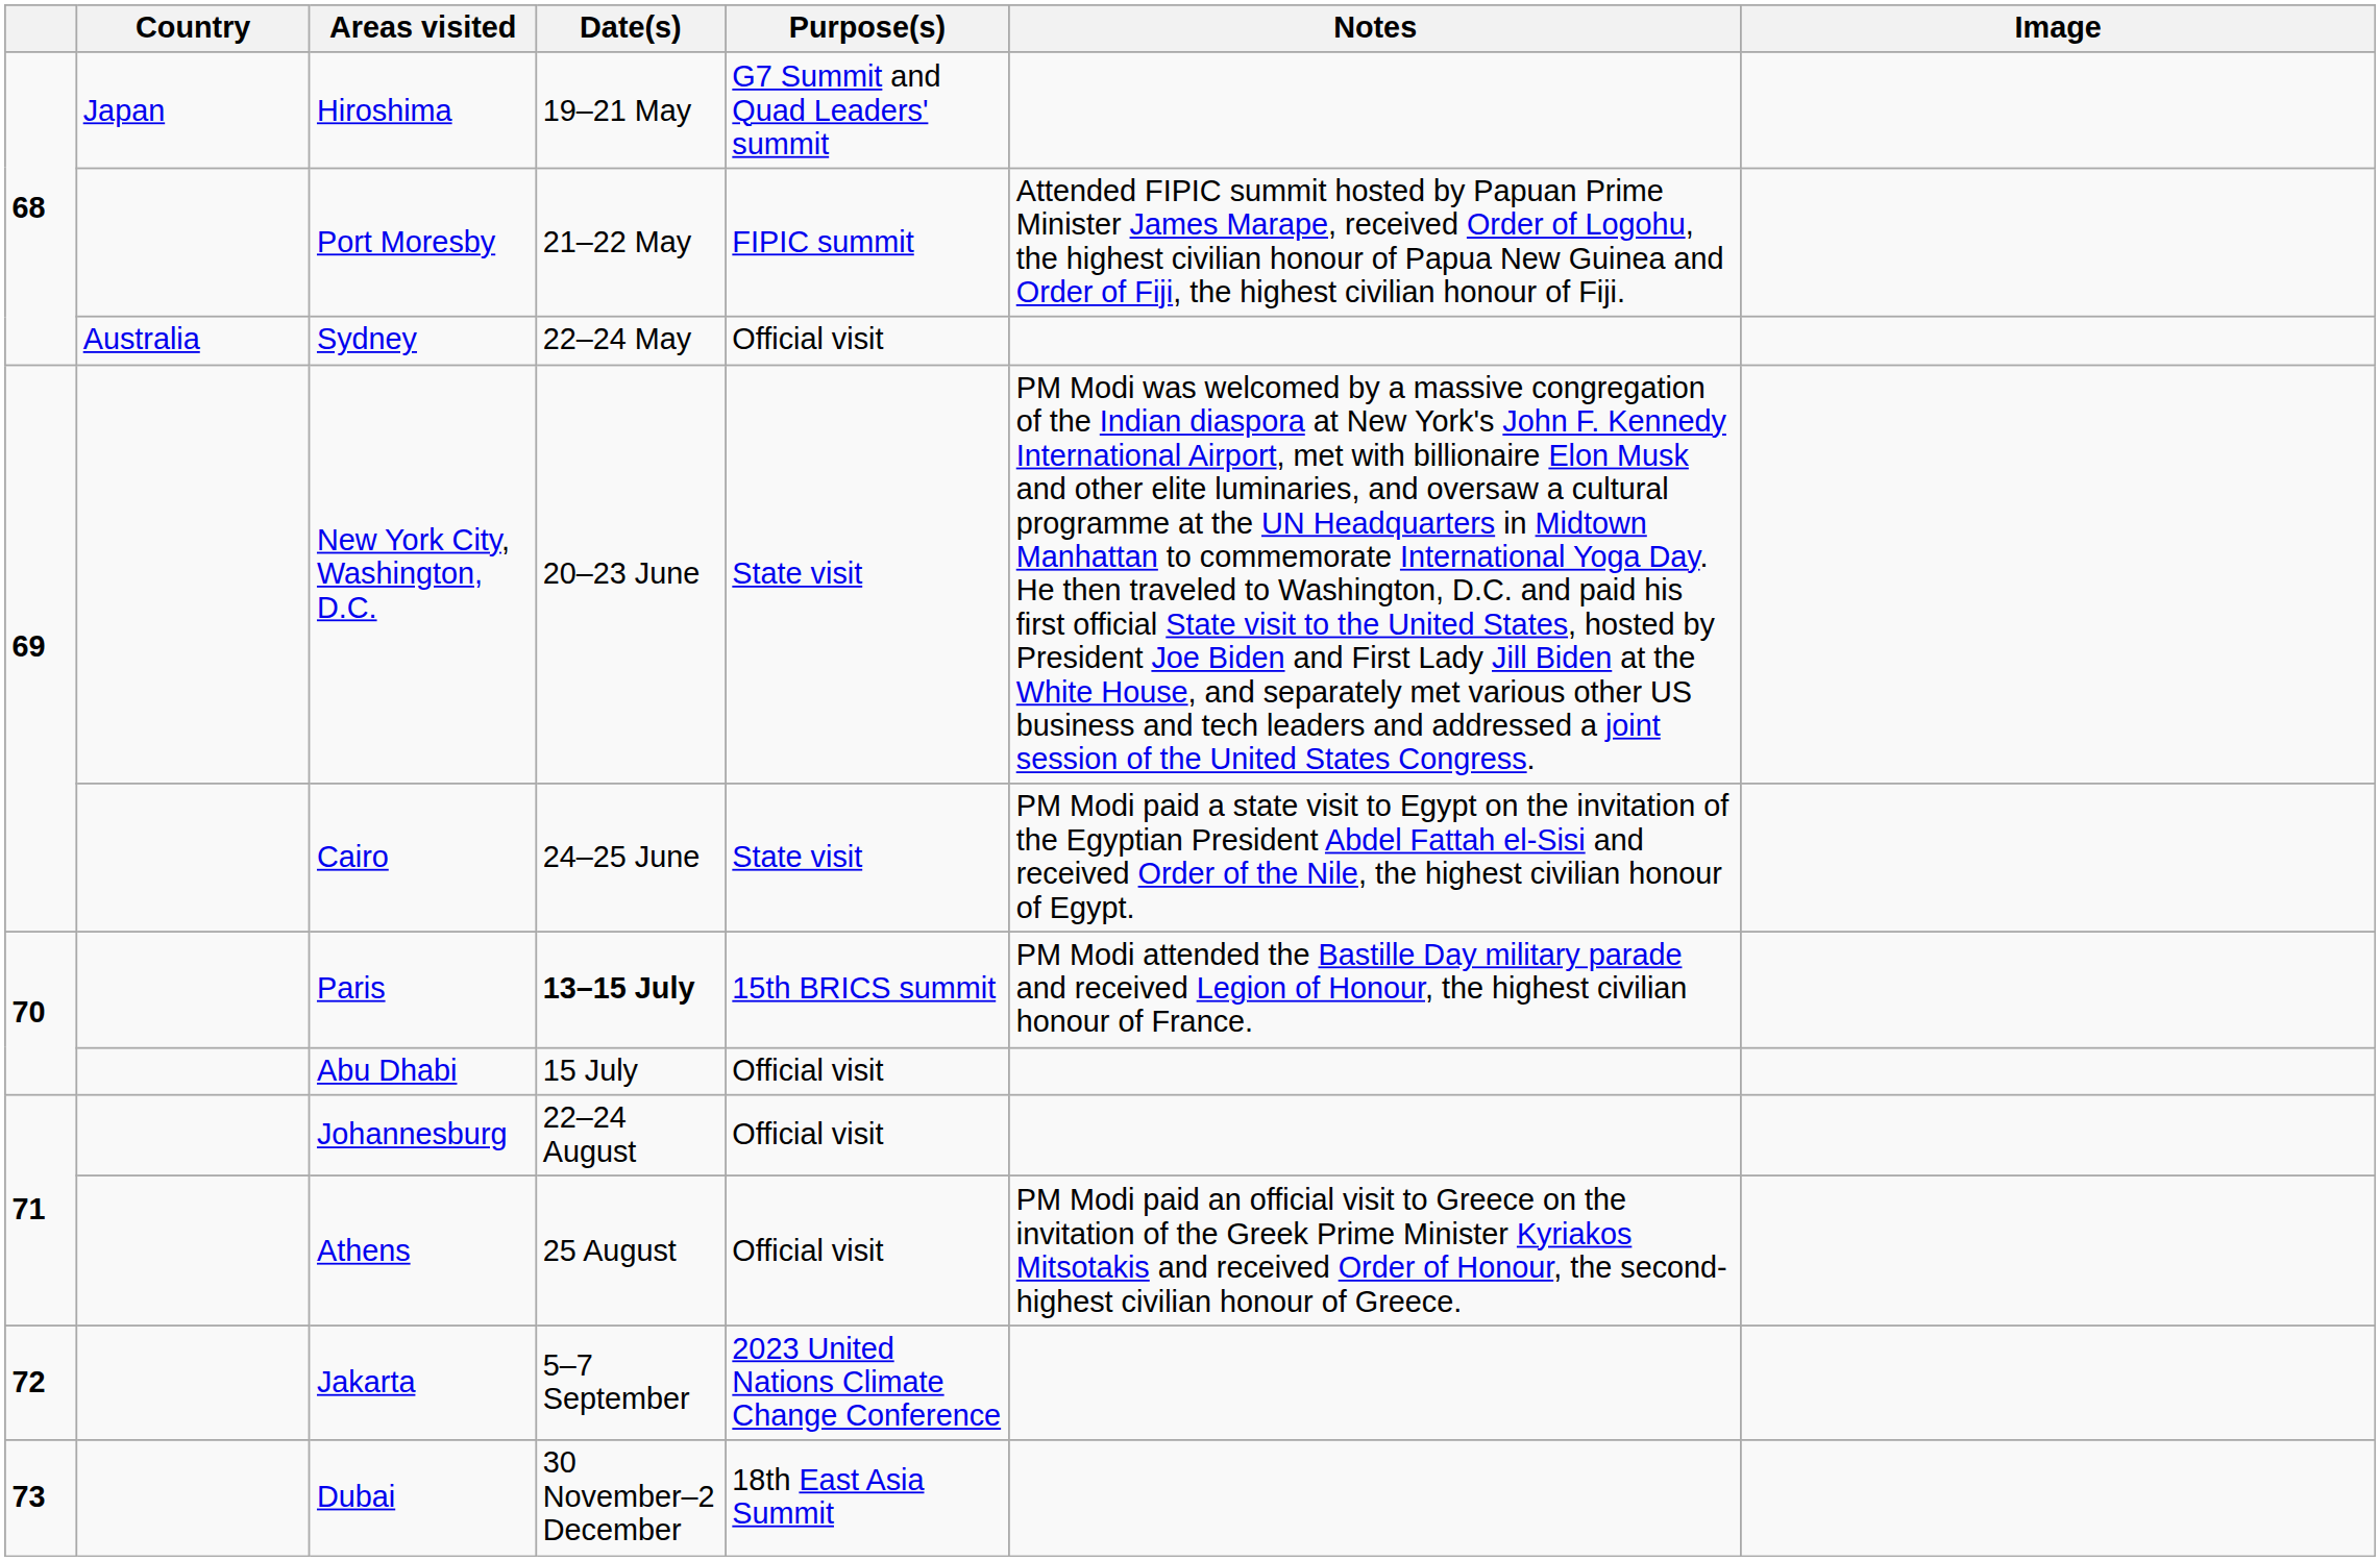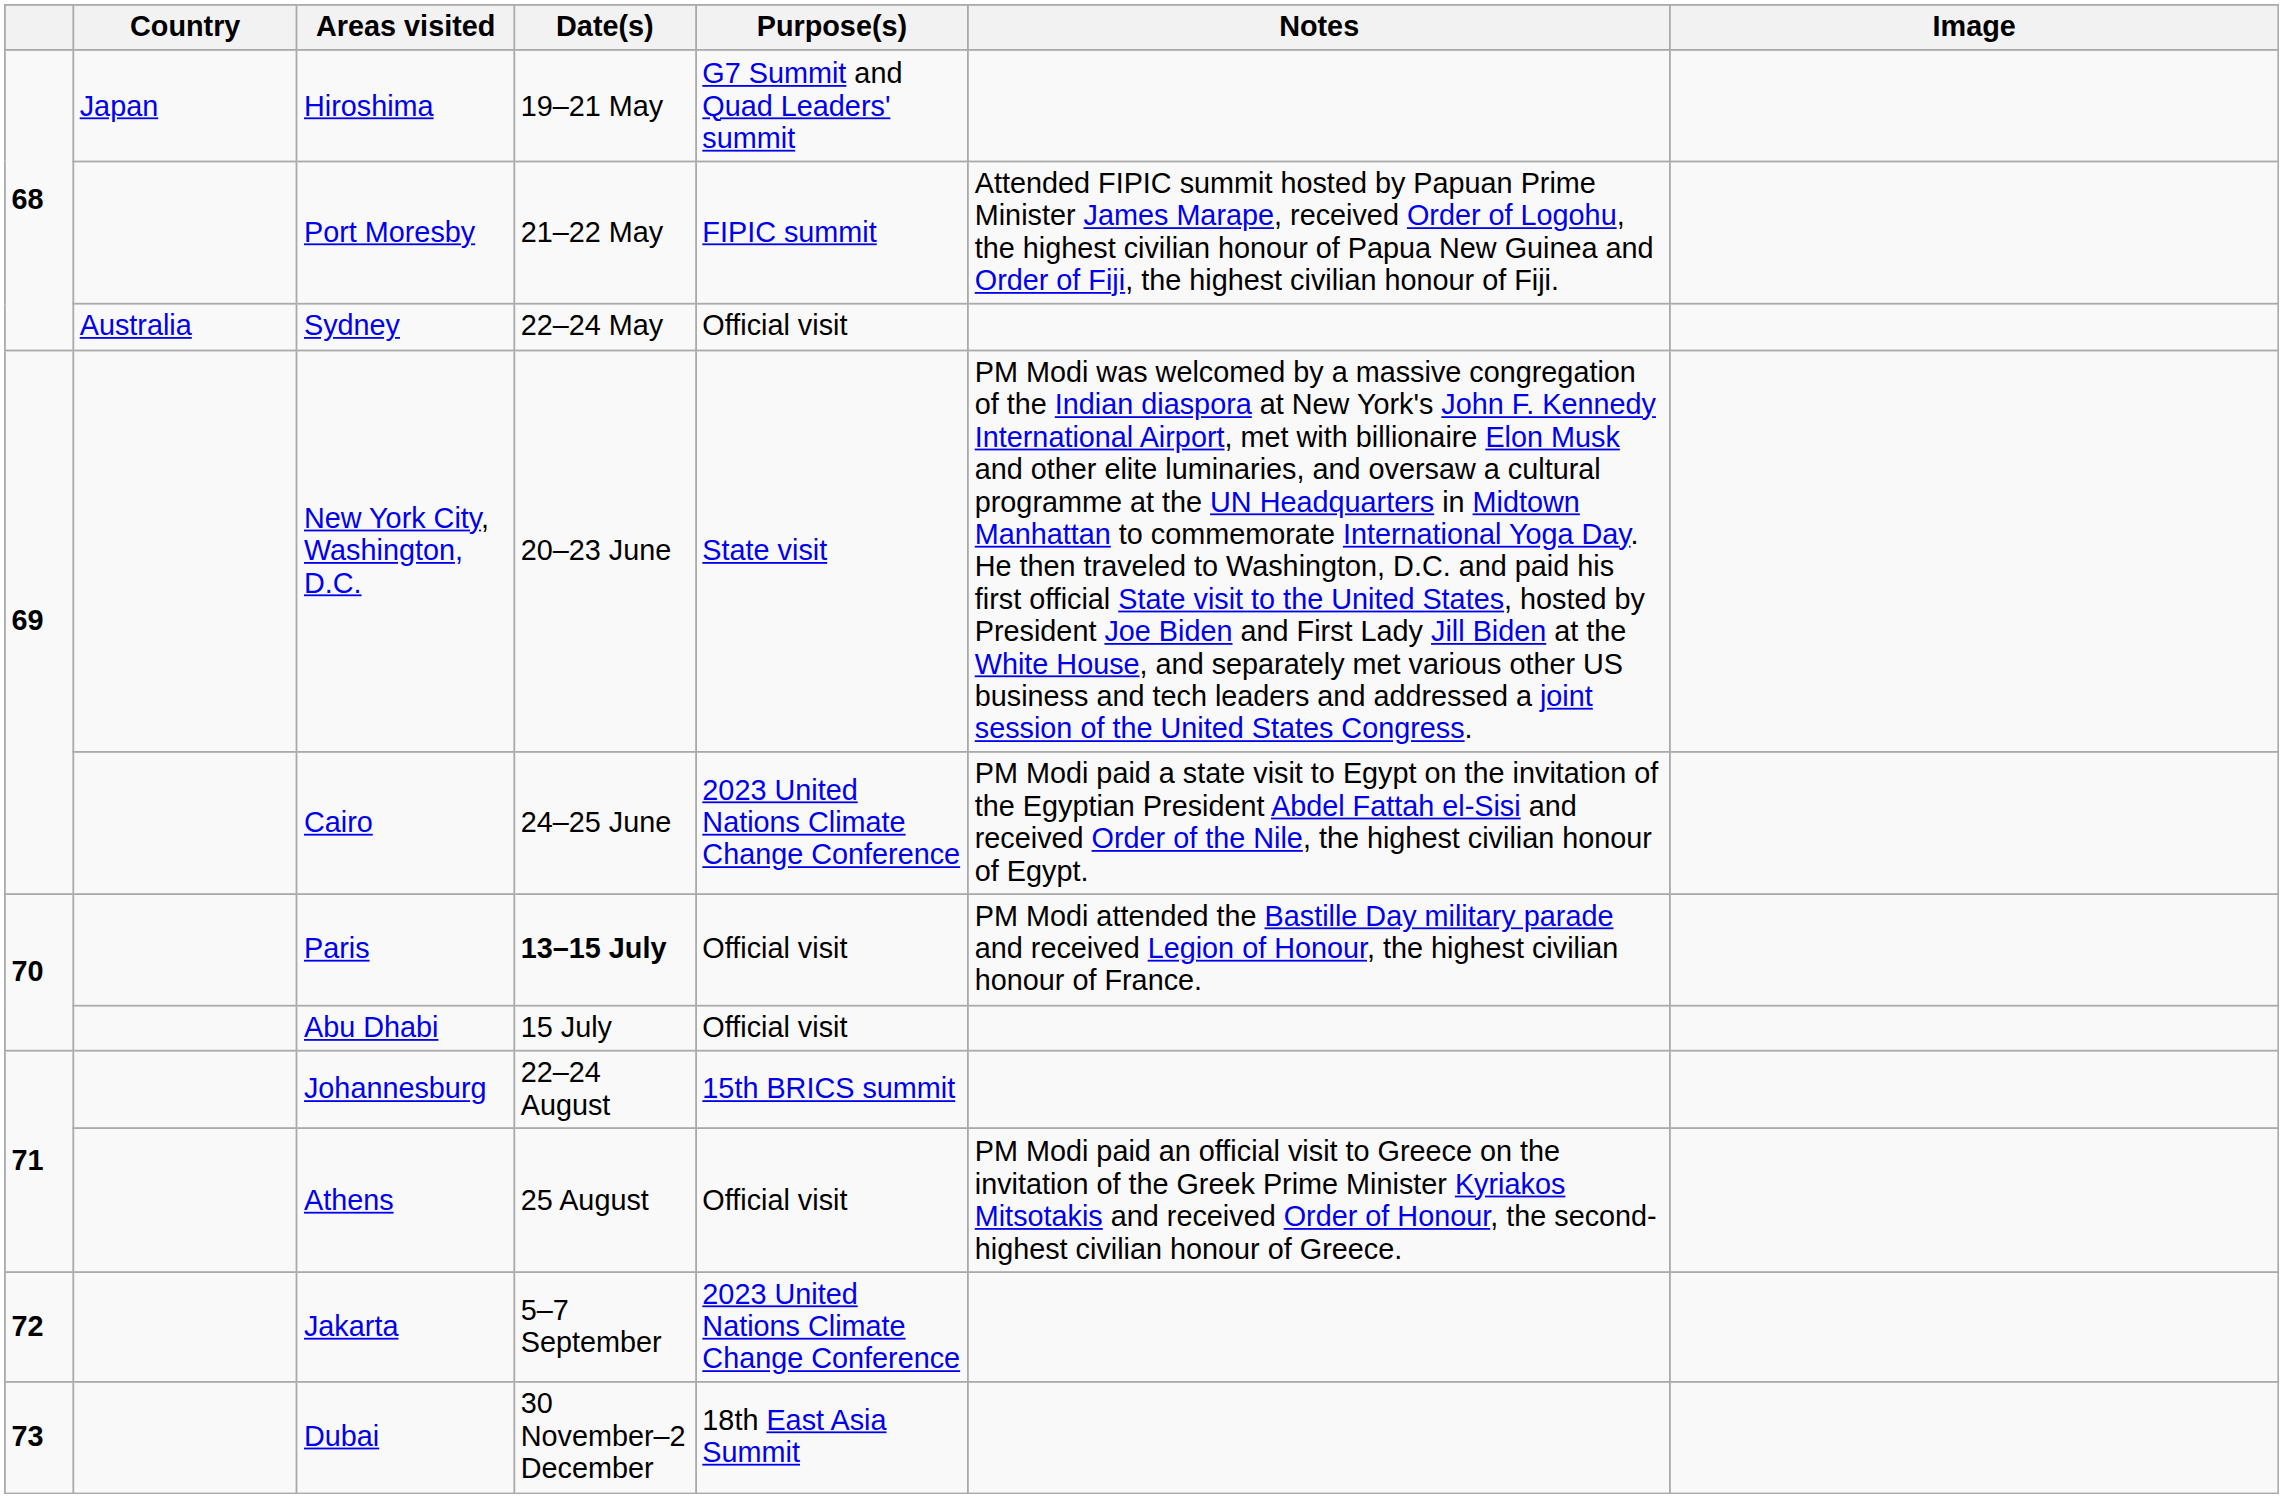 <table class="wikitable outercollapse sortable" style="margin: 1em auto 1em auto">
 <tr>
 <th style="width: 3%;"></th>
 <th width="150">Country</th>
 <th width="120">Areas visited</th>
 <th width="100">Date(s)</th>
 <th width="180">Purpose(s)</th>
 <th width="550">Notes</th>
 <th width="500">Image</th>
 </tr>
 <tr>
 <td rowspan=3><strong>68</strong></td>
 <td> <a href='#'>Japan</a></td>
 <td><a href='#'>Hiroshima</a></td>
 <td>19–21 May</td>
 <td><a href='#'>G7 Summit</a> and <a href='#'>Quad Leaders' summit</a></td>
 <td></td>
 <td><br></td>
 </tr>
 <tr>
 <td></td>
 <td><a href='#'>Port Moresby</a></td>
 <td>21–22 May</td>
 <td><a href='#'>FIPIC summit</a></td>
 <td> Attended FIPIC summit hosted by Papuan Prime Minister <a href='#'>James Marape</a>, received <a href='#'>Order of Logohu</a>, the highest civilian honour of Papua New Guinea and <a href='#'>Order of Fiji</a>, the highest civilian honour of Fiji.</td>
 <td></td>
 </tr>
 <tr>
 <td> <a href='#'>Australia</a></td>
 <td><a href='#'>Sydney</a></td>
 <td>22–24 May</td>
 <td>Official visit</td>
 <td></td>
 <td></td>
 </tr>
 <tr>
 <td rowspan=2><strong>69</strong></td>
 <td><br></td>
 <td><a href='#'>New York City</a>, <a href='#'>Washington, D.C.</a></td>
 <td>20–23 June</td>
 <td><a href='#'>State visit</a></td>
 <td> PM Modi was welcomed by a massive congregation of the <a href='#'>Indian diaspora</a> at New York's <a href='#'>John F. Kennedy International Airport</a>, met with billionaire <a href='#'>Elon Musk</a> and other elite luminaries, and oversaw a cultural programme at the <a href='#'>UN Headquarters</a> in <a href='#'>Midtown</a> <a href='#'>Manhattan</a> to commemorate <a href='#'>International Yoga Day</a>. He then traveled to Washington, D.C. and paid his first official <a href='#'>State visit to the United States</a>, hosted by President <a href='#'>Joe Biden</a> and First Lady <a href='#'>Jill Biden</a> at the <a href='#'>White House</a>, and separately met various other US business and tech leaders and addressed a <a href='#'>joint session of the United States Congress</a>.</td>
 <td></td>
 </tr>
 <tr>
 <td></td>
 <td><a href='#'>Cairo</a></td>
 <td>24–25 June</td>
-<td><a href='#'>State visit</a></td>
+<td><a href='#'>2023 United Nations Climate Change Conference</a></td>
 <td> PM Modi paid a state visit to Egypt on the invitation of the Egyptian President <a href='#'>Abdel Fattah el-Sisi</a> and received <a href='#'>Order of the Nile</a>, the highest civilian honour of Egypt.</td>
 <td><br></td>
 </tr>
 <tr>
 <td rowspan=2><strong>70</strong></td>
 <td></td>
 <td><a href='#'>Paris</a></td>
 <td><strong>13–15 July</strong></td>
-<td><a href='#'>15th BRICS summit</a></td>
+<td>Official visit</td>
 <td> PM Modi attended the <a href='#'>Bastille Day military parade</a> and received <a href='#'>Legion of Honour</a>, the highest civilian honour of France.</td>
 <td></td>
 </tr>
 <tr>
 <td></td>
 <td><a href='#'>Abu Dhabi</a></td>
 <td>15 July</td>
 <td>Official visit</td>
 <td></td>
 <td></td>
 </tr>
 <tr>
 <td rowspan=2><strong>71</strong></td>
 <td></td>
 <td><a href='#'>Johannesburg</a></td>
 <td>22–24 August</td>
-<td>Official visit</td>
+<td><a href='#'>15th BRICS summit</a></td>
 <td></td>
 <td></td>
 </tr>
 <tr>
 <td></td>
 <td><a href='#'>Athens</a></td>
 <td>25 August</td>
 <td>Official visit</td>
 <td>PM Modi paid an official visit to Greece on the invitation of the Greek Prime Minister <a href='#'>Kyriakos Mitsotakis</a> and received <a href='#'>Order of Honour</a>, the second-highest civilian honour of Greece.</td>
 <td></td>
 </tr>
 <tr>
 <td><strong>72</strong></td>
 <td></td>
 <td><a href='#'>Jakarta</a></td>
 <td>5–7 September</td>
 <td><a href='#'>2023 United Nations Climate Change Conference</a></td>
 <td></td>
 <td></td>
 </tr>
 <tr>
 <td><strong>73</strong></td>
 <td></td>
 <td><a href='#'>Dubai</a></td>
 <td>30 November–2 December</td>
 <td>18th <a href='#'>East Asia Summit</a></td>
 <td></td>
 <td></td>
 </tr>
 </table>
